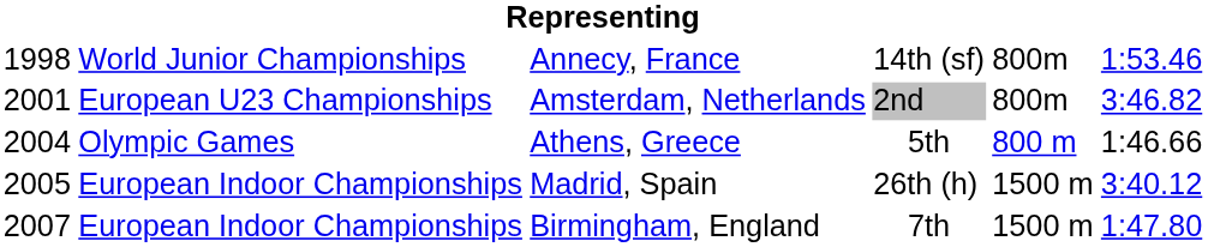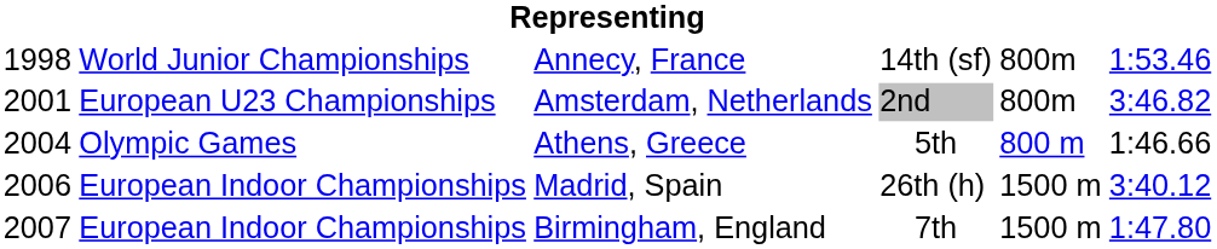 <table>
 <tr>
 <th colspan="6">Representing </th>
 </tr>
 <tr>
 <td>1998</td>
 <td><a href='#'>World Junior Championships</a></td>
 <td><a href='#'>Annecy</a>, <a href='#'>France</a></td>
 <td>14th (sf)</td>
 <td>800m</td>
 <td><a href='#'>1:53.46</a></td>
 </tr>
 <tr>
 <td>2001</td>
 <td><a href='#'>European U23 Championships</a></td>
 <td><a href='#'>Amsterdam</a>, <a href='#'>Netherlands</a></td>
 <td bgcolor=silver>2nd</td>
 <td>800m</td>
 <td><a href='#'>3:46.82</a></td>
 </tr>
 <tr>
 <td>2004</td>
 <td><a href='#'>Olympic Games</a></td>
 <td><a href='#'>Athens</a>, <a href='#'>Greece</a></td>
 <td align="center">5th</td>
 <td><a href='#'>800 m</a></td>
 <td>1:46.66</td>
 </tr>
 <tr>
-<td>2005</td>
+<td>2006</td>
 <td><a href='#'>European Indoor Championships</a></td>
 <td><a href='#'>Madrid</a>, Spain</td>
 <td>26th (h)</td>
 <td>1500 m</td>
 <td><a href='#'>3:40.12</a></td>
 </tr>
 <tr>
 <td>2007</td>
 <td><a href='#'>European Indoor Championships</a></td>
 <td><a href='#'>Birmingham</a>, England</td>
 <td align="center">7th</td>
 <td>1500 m</td>
 <td><a href='#'>1:47.80</a></td>
 </tr>
 </table>
